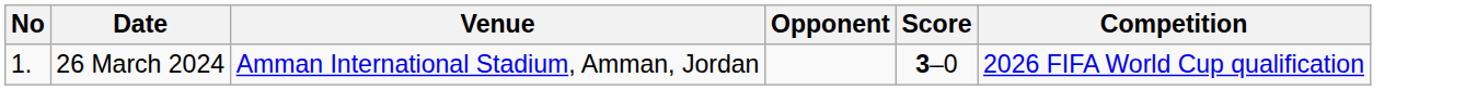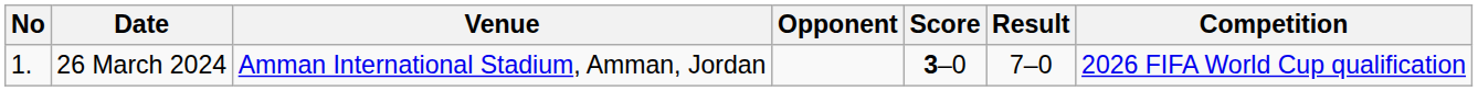 <table class="wikitable" style="font-size:100%;">
 <tr>
 <th>No</th>
 <th>Date</th>
 <th>Venue</th>
 <th>Opponent</th>
 <th>Score</th>
+<th>Result</th>
 <th>Competition</th>
 </tr>
 <tr>
 <td>1.</td>
 <td>26 March 2024</td>
 <td rowspan=1><a href='#'>Amman International Stadium</a>, Amman, Jordan</td>
 <td rowspan=1></td>
 <td align=center><strong>3</strong>–0</td>
+<td align=center>7–0</td>
 <td rowspan=1><a href='#'>2026 FIFA World Cup qualification</a></td>
 </tr>
 </table>
